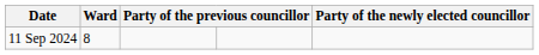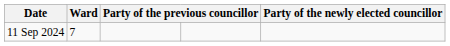 <table class="wikitable">
 <tr>
 <th>Date</th>
 <th>Ward</th>
 <th colspan=2>Party of the previous councillor</th>
 <th colspan=2>Party of the newly elected councillor</th>
 </tr>
 <tr>
 <td>11 Sep 2024</td>
-<td>8</td>
+<td>7</td>
 <td></td>
 <td></td>
 </tr>
 </table>
